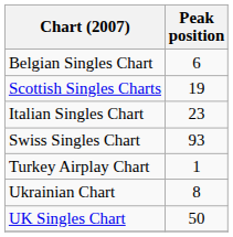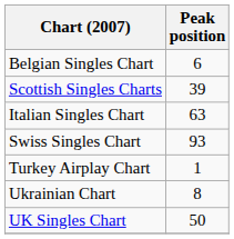 <table class="wikitable sortable">
 <tr>
 <th>Chart (2007)</th>
 <th>Peak<br>position</th>
 </tr>
 <tr>
 <td>Belgian Singles Chart</td>
 <td align="center">6</td>
 </tr>
 <tr>
 <td><a href='#'>Scottish Singles Charts</a></td>
-<td align="center">19</td>
+<td align="center">39</td>
 </tr>
 <tr>
 <td>Italian Singles Chart</td>
-<td align="center">23</td>
+<td align="center">63</td>
 </tr>
 <tr>
 <td>Swiss Singles Chart</td>
 <td align="center">93</td>
 </tr>
 <tr>
 <td>Turkey Airplay Chart</td>
 <td align="center">1</td>
 </tr>
 <tr>
 <td>Ukrainian Chart</td>
 <td align="center">8</td>
 </tr>
 <tr>
 <td><a href='#'>UK Singles Chart</a></td>
 <td align="center">50</td>
 </tr>
 <tr>
 </tr>
 <tr>
 </tr>
 </table>
